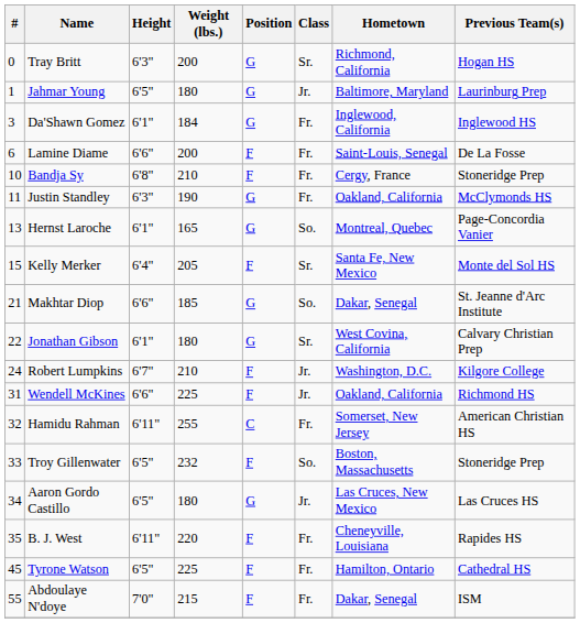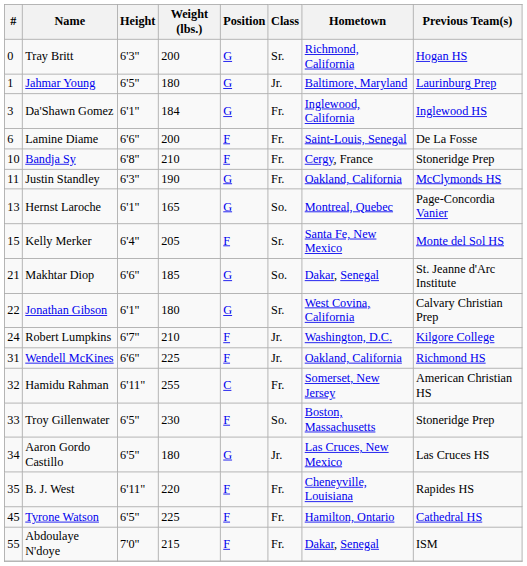 <table class="wikitable" style="font-size: 90%">
 <tr>
 <th>#</th>
 <th>Name</th>
 <th>Height</th>
 <th>Weight (lbs.)</th>
 <th>Position</th>
 <th>Class</th>
 <th>Hometown</th>
 <th>Previous Team(s)</th>
 </tr>
 <tr>
 <td>0</td>
 <td>Tray Britt</td>
 <td>6'3"</td>
 <td>200</td>
 <td><a href='#'>G</a></td>
 <td>Sr.</td>
 <td><a href='#'>Richmond, California</a></td>
 <td><a href='#'>Hogan HS</a></td>
 </tr>
 <tr>
 <td>1</td>
 <td><a href='#'>Jahmar Young</a></td>
 <td>6'5"</td>
 <td>180</td>
 <td><a href='#'>G</a></td>
 <td>Jr.</td>
 <td><a href='#'>Baltimore, Maryland</a></td>
 <td><a href='#'>Laurinburg Prep</a></td>
 </tr>
 <tr>
 <td>3</td>
 <td>Da'Shawn Gomez</td>
 <td>6'1"</td>
 <td>184</td>
 <td><a href='#'>G</a></td>
 <td>Fr.</td>
 <td><a href='#'>Inglewood, California</a></td>
 <td><a href='#'>Inglewood HS</a></td>
 </tr>
 <tr>
 <td>6</td>
 <td>Lamine Diame</td>
 <td>6'6"</td>
 <td>200</td>
 <td><a href='#'>F</a></td>
 <td>Fr.</td>
 <td><a href='#'>Saint-Louis, Senegal</a></td>
 <td>De La Fosse</td>
 </tr>
 <tr>
 <td>10</td>
 <td><a href='#'>Bandja Sy</a></td>
 <td>6'8"</td>
 <td>210</td>
 <td><a href='#'>F</a></td>
 <td>Fr.</td>
 <td><a href='#'>Cergy</a>, France</td>
 <td>Stoneridge Prep</td>
 </tr>
 <tr>
 <td>11</td>
 <td>Justin Standley</td>
 <td>6'3"</td>
 <td>190</td>
 <td><a href='#'>G</a></td>
 <td>Fr.</td>
 <td><a href='#'>Oakland, California</a></td>
 <td><a href='#'>McClymonds HS</a></td>
 </tr>
 <tr>
 <td>13</td>
 <td>Hernst Laroche</td>
 <td>6'1"</td>
 <td>165</td>
 <td><a href='#'>G</a></td>
 <td>So.</td>
 <td><a href='#'>Montreal, Quebec</a></td>
 <td>Page-Concordia<br><a href='#'>Vanier</a></td>
 </tr>
 <tr>
 <td>15</td>
 <td>Kelly Merker</td>
 <td>6'4"</td>
 <td>205</td>
 <td><a href='#'>F</a></td>
 <td>Sr.</td>
 <td><a href='#'>Santa Fe, New Mexico</a></td>
 <td><a href='#'>Monte del Sol HS</a></td>
 </tr>
 <tr>
 <td>21</td>
 <td>Makhtar Diop</td>
 <td>6'6"</td>
 <td>185</td>
 <td><a href='#'>G</a></td>
 <td>So.</td>
 <td><a href='#'>Dakar</a>, <a href='#'>Senegal</a></td>
 <td>St. Jeanne d'Arc Institute</td>
 </tr>
 <tr>
 <td>22</td>
 <td><a href='#'>Jonathan Gibson</a></td>
 <td>6'1"</td>
 <td>180</td>
 <td><a href='#'>G</a></td>
 <td>Sr.</td>
 <td><a href='#'>West Covina, California</a></td>
 <td>Calvary Christian Prep</td>
 </tr>
 <tr>
 <td>24</td>
 <td>Robert Lumpkins</td>
 <td>6'7"</td>
 <td>210</td>
 <td><a href='#'>F</a></td>
 <td>Jr.</td>
 <td><a href='#'>Washington, D.C.</a></td>
 <td><a href='#'>Kilgore College</a></td>
 </tr>
 <tr>
 <td>31</td>
 <td><a href='#'>Wendell McKines</a></td>
 <td>6'6"</td>
 <td>225</td>
 <td><a href='#'>F</a></td>
 <td>Jr.</td>
 <td><a href='#'>Oakland, California</a></td>
 <td><a href='#'>Richmond HS</a></td>
 </tr>
 <tr>
 <td>32</td>
 <td>Hamidu Rahman</td>
 <td>6'11"</td>
 <td>255</td>
 <td><a href='#'>C</a></td>
 <td>Fr.</td>
 <td><a href='#'>Somerset, New Jersey</a></td>
 <td>American Christian HS</td>
 </tr>
 <tr>
 <td>33</td>
 <td>Troy Gillenwater</td>
 <td>6'5"</td>
-<td>232</td>
+<td>230</td>
 <td><a href='#'>F</a></td>
 <td>So.</td>
 <td><a href='#'>Boston, Massachusetts</a></td>
 <td>Stoneridge Prep</td>
 </tr>
 <tr>
 <td>34</td>
 <td>Aaron Gordo Castillo</td>
 <td>6'5"</td>
 <td>180</td>
 <td><a href='#'>G</a></td>
 <td>Jr.</td>
 <td><a href='#'>Las Cruces, New Mexico</a></td>
 <td>Las Cruces HS</td>
 </tr>
 <tr>
 <td>35</td>
 <td>B. J. West</td>
 <td>6'11"</td>
 <td>220</td>
 <td><a href='#'>F</a></td>
 <td>Fr.</td>
 <td><a href='#'>Cheneyville, Louisiana</a></td>
 <td>Rapides HS</td>
 </tr>
 <tr>
 <td>45</td>
 <td><a href='#'>Tyrone Watson</a></td>
 <td>6'5"</td>
 <td>225</td>
 <td><a href='#'>F</a></td>
 <td>Fr.</td>
 <td><a href='#'>Hamilton, Ontario</a></td>
 <td><a href='#'>Cathedral HS</a></td>
 </tr>
 <tr>
 <td>55</td>
 <td>Abdoulaye N'doye</td>
 <td>7'0"</td>
 <td>215</td>
 <td><a href='#'>F</a></td>
 <td>Fr.</td>
 <td><a href='#'>Dakar</a>, <a href='#'>Senegal</a></td>
 <td>ISM</td>
 </tr>
 <tr>
 </tr>
 </table>
